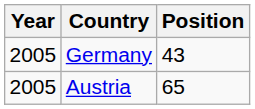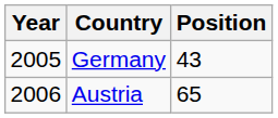 <table class="wikitable">
 <tr>
 <th>Year</th>
 <th>Country</th>
 <th>Position</th>
 </tr>
 <tr>
 <td>2005</td>
 <td><a href='#'>Germany</a></td>
 <td>43</td>
 </tr>
 <tr>
-<td>2005</td>
+<td>2006</td>
 <td><a href='#'>Austria</a></td>
 <td>65</td>
 </tr>
 </table>
